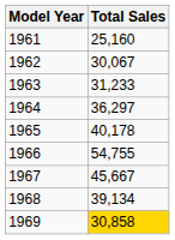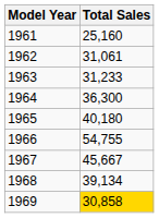 <table class="wikitable">
 <tr>
 <th>Model Year</th>
 <th>Total Sales</th>
 </tr>
 <tr>
 <td>1961</td>
 <td>25,160</td>
 </tr>
 <tr>
 <td>1962</td>
-<td>30,067</td>
+<td>31,061</td>
 </tr>
 <tr>
 <td>1963</td>
 <td>31,233</td>
 </tr>
 <tr>
 <td>1964</td>
-<td>36,297</td>
+<td>36,300</td>
 </tr>
 <tr>
 <td>1965</td>
-<td>40,178</td>
+<td>40,180</td>
 </tr>
 <tr>
 <td>1966</td>
 <td>54,755</td>
 </tr>
 <tr>
 <td>1967</td>
 <td>45,667</td>
 </tr>
 <tr>
 <td>1968</td>
 <td>39,134</td>
 </tr>
 <tr>
 <td>1969</td>
 <td style="background: gold;">30,858</td>
 </tr>
 </table>
